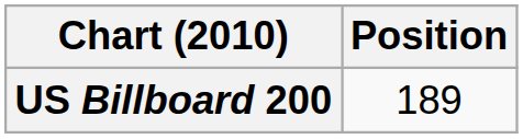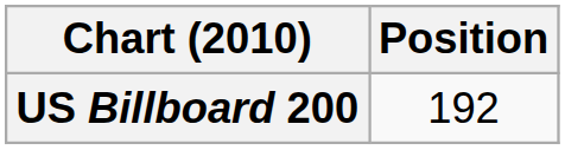 <table class="wikitable plainrowheaders" style="text-align:center">
 <tr>
 <th scope="col">Chart (2010)</th>
 <th scope="col">Position</th>
 </tr>
 <tr>
 <th scope="row">US <em>Billboard</em> 200</th>
-<td>189</td>
+<td>192</td>
 </tr>
 </table>
